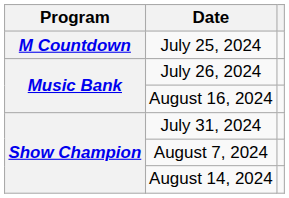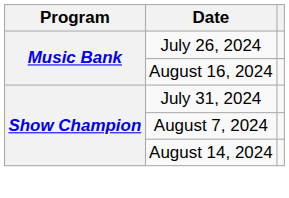 <table class="wikitable plainrowheaders" style="text-align:center">
 <tr>
 <th scope="col">Program</th>
 <th scope="col">Date</th>
 <th scope="col"></th>
-</tr>
-<tr>
-<th scope="row"><em><a href='#'>M Countdown</a></em></th>
-<td>July 25, 2024</td>
-<td></td>
 </tr>
 <tr>
 <th scope="row" rowspan="2"><em><a href='#'>Music Bank</a></em></th>
 <td>July 26, 2024</td>
 <td></td>
 </tr>
 <tr>
 <td>August 16, 2024</td>
 <td></td>
 </tr>
 <tr>
 <th scope="row" rowspan="3"><em><a href='#'>Show Champion</a></em></th>
 <td>July 31, 2024</td>
 <td></td>
 </tr>
 <tr>
 <td>August 7, 2024</td>
 <td></td>
 </tr>
 <tr>
 <td>August 14, 2024</td>
 <td></td>
 </tr>
 </table>
